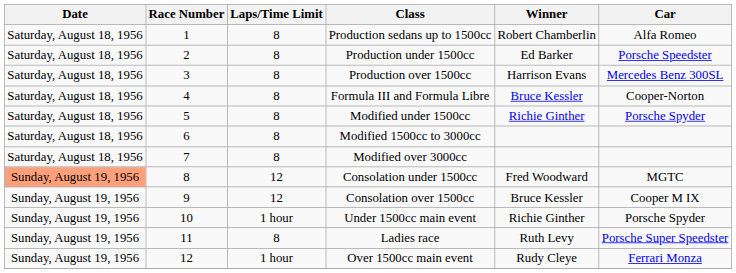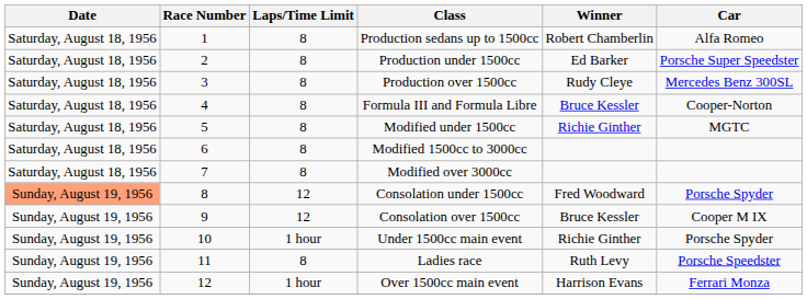 <table class="wikitable" Style="text-align:center">
 <tr>
 <th scope="col">Date</th>
 <th scope="col">Race Number</th>
 <th scope="col">Laps/Time Limit</th>
 <th scope="col">Class</th>
 <th scope="col">Winner</th>
 <th scope="col">Car</th>
 </tr>
 <tr>
 <td>Saturday, August 18, 1956</td>
 <td>1</td>
 <td>8</td>
 <td>Production sedans up to 1500cc</td>
 <td>Robert Chamberlin</td>
 <td>Alfa Romeo</td>
 </tr>
 <tr>
 <td>Saturday, August 18, 1956</td>
 <td>2</td>
 <td>8</td>
 <td>Production under 1500cc</td>
 <td>Ed Barker</td>
-<td><a href='#'>Porsche Speedster</a></td>
+<td><a href='#'>Porsche Super Speedster</a></td>
 </tr>
 <tr>
 <td>Saturday, August 18, 1956</td>
 <td>3</td>
 <td>8</td>
 <td>Production over 1500cc</td>
-<td>Harrison Evans</td>
+<td>Rudy Cleye</td>
 <td><a href='#'> Mercedes Benz 300SL</a></td>
 </tr>
 <tr>
 <td>Saturday, August 18, 1956</td>
 <td>4</td>
 <td>8</td>
 <td>Formula III and Formula Libre</td>
 <td><a href='#'>Bruce Kessler</a></td>
 <td>Cooper-Norton</td>
 </tr>
 <tr>
 <td>Saturday, August 18, 1956</td>
 <td>5</td>
 <td>8</td>
 <td>Modified under 1500cc</td>
 <td><a href='#'>Richie Ginther</a></td>
-<td><a href='#'>Porsche Spyder</a></td>
+<td>MGTC</td>
 </tr>
 <tr>
 <td>Saturday, August 18, 1956</td>
 <td>6</td>
 <td>8</td>
 <td>Modified 1500cc to 3000cc</td>
 <td></td>
 <td></td>
 </tr>
 <tr>
 <td>Saturday, August 18, 1956</td>
 <td>7</td>
 <td>8</td>
 <td>Modified over 3000cc</td>
 <td></td>
 <td></td>
 </tr>
 <tr>
 <td style="background: lightsalmon;">Sunday, August 19, 1956</td>
 <td>8</td>
 <td>12</td>
 <td>Consolation under 1500cc</td>
 <td>Fred Woodward</td>
-<td>MGTC</td>
+<td><a href='#'>Porsche Spyder</a></td>
 </tr>
 <tr>
 <td>Sunday, August 19, 1956</td>
 <td>9</td>
 <td>12</td>
 <td>Consolation over 1500cc</td>
 <td>Bruce Kessler</td>
 <td>Cooper M IX</td>
 </tr>
 <tr>
 <td>Sunday, August 19, 1956</td>
 <td>10</td>
 <td>1 hour</td>
 <td>Under 1500cc main event</td>
 <td>Richie Ginther</td>
 <td>Porsche Spyder</td>
 </tr>
 <tr>
 <td>Sunday, August 19, 1956</td>
 <td>11</td>
 <td>8</td>
 <td>Ladies race</td>
 <td>Ruth Levy</td>
-<td><a href='#'>Porsche Super Speedster</a></td>
+<td><a href='#'>Porsche Speedster</a></td>
 </tr>
 <tr>
 <td>Sunday, August 19, 1956</td>
 <td>12</td>
 <td>1 hour</td>
 <td>Over 1500cc main event</td>
-<td>Rudy Cleye</td>
+<td>Harrison Evans</td>
 <td><a href='#'>Ferrari Monza</a></td>
 </tr>
 <tr>
 </tr>
 </table>
